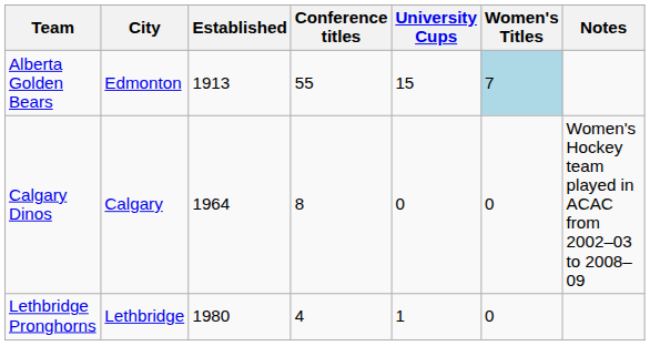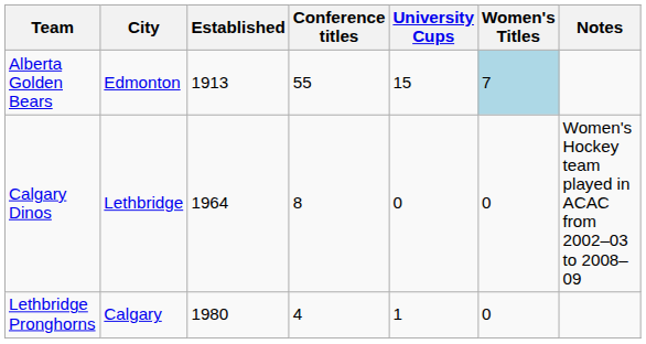 <table class="wikitable">
 <tr>
 <th bgcolor="#DDDDFF" width="20%">Team</th>
 <th bgcolor="#DDDDFF" width="15%">City</th>
 <th bgcolor="#DDDDFF" width="10%">Established</th>
 <th bgcolor="#DDDDFF" width="5%">Conference titles</th>
 <th bgcolor="#DDDDFF" width="5%"><a href='#'>University Cups</a></th>
 <th bgcolor="#DDDDFF" width="5%">Women's Titles</th>
 <th bgcolor="#DDDDFF" width="45%">Notes</th>
 </tr>
 <tr>
 <td><a href='#'>Alberta Golden Bears</a></td>
 <td><a href='#'>Edmonton</a></td>
 <td>1913</td>
 <td>55</td>
 <td>15</td>
 <td style="background: lightblue;">7</td>
 <td></td>
 </tr>
 <tr>
 <td><a href='#'>Calgary Dinos</a></td>
-<td><a href='#'>Calgary</a></td>
+<td><a href='#'>Lethbridge</a></td>
 <td>1964</td>
 <td>8</td>
 <td>0</td>
 <td>0</td>
 <td>Women's Hockey team played in ACAC from 2002–03 to 2008–09</td>
 </tr>
 <tr>
 <td><a href='#'>Lethbridge Pronghorns</a></td>
-<td><a href='#'>Lethbridge</a></td>
+<td><a href='#'>Calgary</a></td>
 <td>1980</td>
 <td>4</td>
 <td>1</td>
 <td>0</td>
 <td></td>
 </tr>
 </table>
